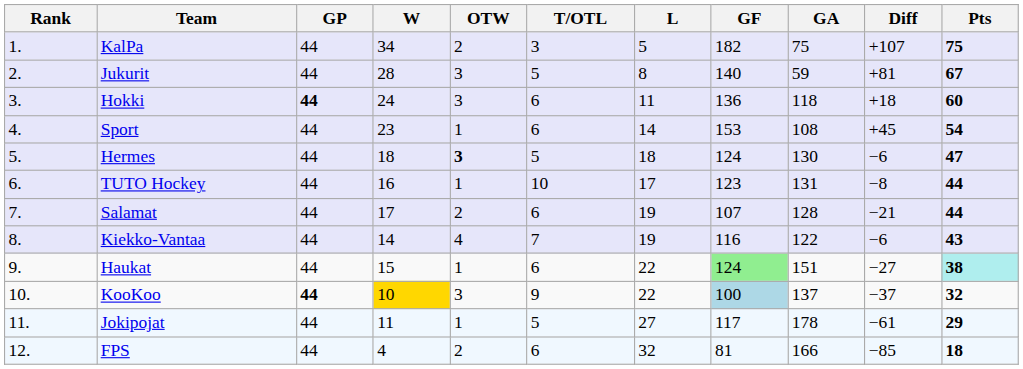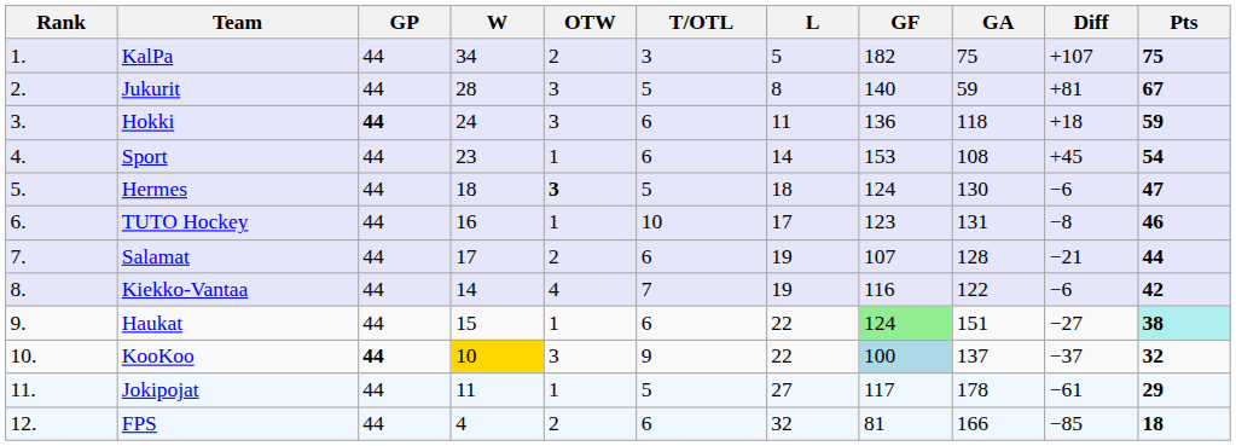 <table class="wikitable">
 <tr>
 <th bgcolor="#DDDDFF" width="6%" align="left">Rank</th>
 <th bgcolor="#DDDDFF" width="13%">Team</th>
 <th bgcolor="#DDDDFF" width="5%">GP</th>
 <th bgcolor="#DDDDFF" width="5%">W</th>
 <th bgcolor="#DDDDFF" width="5%">OTW</th>
 <th bgcolor="#DDDDFF" width="7%">T/OTL</th>
 <th bgcolor="#DDDDFF" width="5%">L</th>
 <th bgcolor="#DDDDFF" width="5%">GF</th>
 <th bgcolor="#DDDDFF" width="5%">GA</th>
 <th bgcolor="#DDDDFF" width="5%">Diff</th>
 <th bgcolor="#DDDDFF" width="5%">Pts</th>
 </tr>
 <tr bgcolor="#e6e6fa">
 <td align="left">1.</td>
 <td><a href='#'>KalPa</a></td>
 <td>44</td>
 <td>34</td>
 <td>2</td>
 <td>3</td>
 <td>5</td>
 <td>182</td>
 <td>75</td>
 <td>+107</td>
 <td><strong>75</strong></td>
 </tr>
 <tr bgcolor="#e6e6fa">
 <td align="left">2.</td>
 <td><a href='#'>Jukurit</a></td>
 <td>44</td>
 <td>28</td>
 <td>3</td>
 <td>5</td>
 <td>8</td>
 <td>140</td>
 <td>59</td>
 <td>+81</td>
 <td><strong>67</strong></td>
 </tr>
 <tr bgcolor="#e6e6fa">
 <td align="left">3.</td>
 <td><a href='#'>Hokki</a></td>
 <td><strong>44</strong></td>
 <td>24</td>
 <td>3</td>
 <td>6</td>
 <td>11</td>
 <td>136</td>
 <td>118</td>
 <td>+18</td>
-<td><strong>60</strong></td>
+<td><strong>59</strong></td>
 </tr>
 <tr bgcolor="#e6e6fa">
 <td align="left">4.</td>
 <td><a href='#'>Sport</a></td>
 <td>44</td>
 <td>23</td>
 <td>1</td>
 <td>6</td>
 <td>14</td>
 <td>153</td>
 <td>108</td>
 <td>+45</td>
 <td><strong>54</strong></td>
 </tr>
 <tr bgcolor="#e6e6fa">
 <td align="left">5.</td>
 <td><a href='#'>Hermes</a></td>
 <td>44</td>
 <td>18</td>
 <td><strong>3</strong></td>
 <td>5</td>
 <td>18</td>
 <td>124</td>
 <td>130</td>
 <td>−6</td>
 <td><strong>47</strong></td>
 </tr>
 <tr bgcolor="#e6e6fa">
 <td align="left">6.</td>
 <td><a href='#'>TUTO Hockey</a></td>
 <td>44</td>
 <td>16</td>
 <td>1</td>
 <td>10</td>
 <td>17</td>
 <td>123</td>
 <td>131</td>
 <td>−8</td>
-<td><strong>44</strong></td>
+<td><strong>46</strong></td>
 </tr>
 <tr bgcolor="#e6e6fa">
 <td align="left">7.</td>
 <td><a href='#'>Salamat</a></td>
 <td>44</td>
 <td>17</td>
 <td>2</td>
 <td>6</td>
 <td>19</td>
 <td>107</td>
 <td>128</td>
 <td>−21</td>
 <td><strong>44</strong></td>
 </tr>
 <tr bgcolor="#e6e6fa">
 <td align="left">8.</td>
 <td><a href='#'>Kiekko-Vantaa</a></td>
 <td>44</td>
 <td>14</td>
 <td>4</td>
 <td>7</td>
 <td>19</td>
 <td>116</td>
 <td>122</td>
 <td>−6</td>
-<td><strong>43</strong></td>
+<td><strong>42</strong></td>
 </tr>
 <tr>
 <td align="left">9.</td>
 <td><a href='#'>Haukat</a></td>
 <td>44</td>
 <td>15</td>
 <td>1</td>
 <td>6</td>
 <td>22</td>
 <td style="background: lightgreen;">124</td>
 <td>151</td>
 <td>−27</td>
 <td style="background: paleturquoise;"><strong>38</strong></td>
 </tr>
 <tr>
 <td align="left">10.</td>
 <td><a href='#'>KooKoo</a></td>
 <td><strong>44</strong></td>
 <td style="background: gold;">10</td>
 <td>3</td>
 <td>9</td>
 <td>22</td>
 <td style="background: lightblue;">100</td>
 <td>137</td>
 <td>−37</td>
 <td><strong>32</strong></td>
 </tr>
 <tr bgcolor="#f0f8ff">
 <td align="left">11.</td>
 <td><a href='#'>Jokipojat</a></td>
 <td>44</td>
 <td>11</td>
 <td>1</td>
 <td>5</td>
 <td>27</td>
 <td>117</td>
 <td>178</td>
 <td>−61</td>
 <td><strong>29</strong></td>
 </tr>
 <tr bgcolor="#f0f8ff">
 <td align="left">12.</td>
 <td><a href='#'>FPS</a></td>
 <td>44</td>
 <td>4</td>
 <td>2</td>
 <td>6</td>
 <td>32</td>
 <td>81</td>
 <td>166</td>
 <td>−85</td>
 <td><strong>18</strong></td>
 </tr>
 </table>
